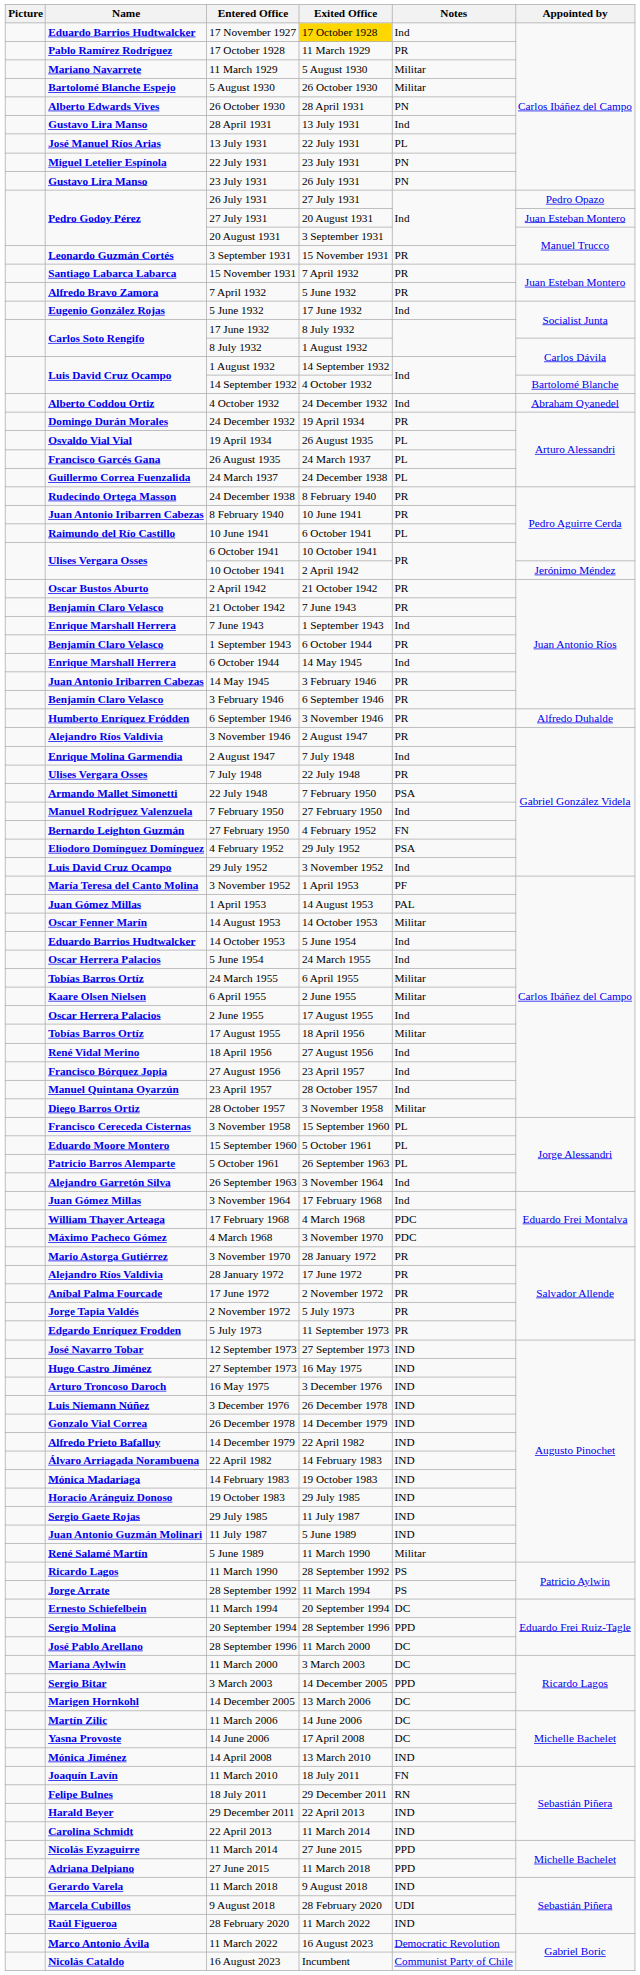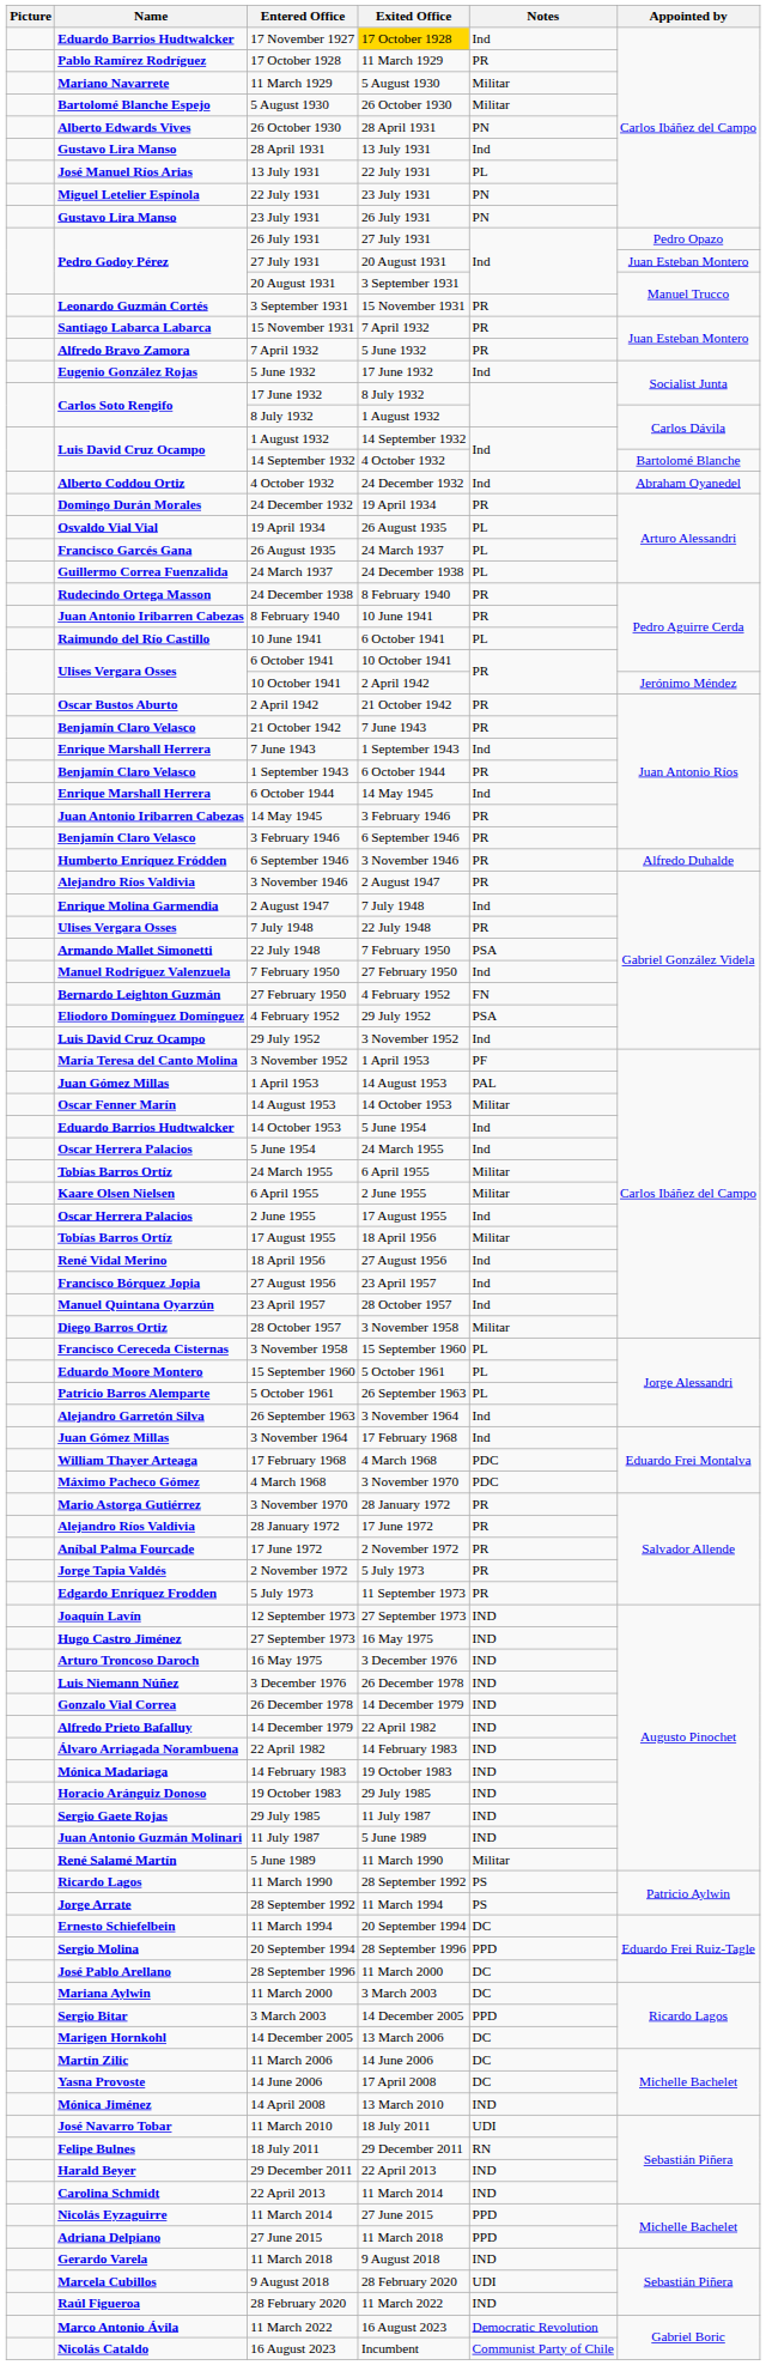 <table class="wikitable" style="margin:1em auto; font-size:95%;">
 <tr>
 <th>Picture</th>
 <th>Name</th>
 <th>Entered Office</th>
 <th>Exited Office</th>
 <th>Notes</th>
 <th>Appointed by</th>
 </tr>
 <tr>
 <td></td>
 <td><strong><a href='#'>Eduardo Barrios Hudtwalcker</a></strong></td>
 <td>17 November 1927</td>
 <td style="background: gold;">17 October 1928</td>
 <td>Ind</td>
 <td rowspan=9 align=center><a href='#'>Carlos Ibáñez del Campo</a></td>
 </tr>
 <tr>
 <td></td>
 <td><strong><a href='#'>Pablo Ramírez Rodríguez</a></strong></td>
 <td>17 October 1928</td>
 <td>11 March 1929</td>
 <td>PR</td>
 </tr>
 <tr>
 <td></td>
 <td><strong><a href='#'>Mariano Navarrete</a></strong></td>
 <td>11 March 1929</td>
 <td>5 August 1930</td>
 <td>Militar</td>
 </tr>
 <tr>
 <td></td>
 <td><strong><a href='#'>Bartolomé Blanche Espejo</a></strong></td>
 <td>5 August 1930</td>
 <td>26 October 1930</td>
 <td>Militar</td>
 </tr>
 <tr>
 <td></td>
 <td><strong><a href='#'>Alberto Edwards Vives</a></strong></td>
 <td>26 October 1930</td>
 <td>28 April 1931</td>
 <td>PN</td>
 </tr>
 <tr>
 <td></td>
 <td><strong><a href='#'>Gustavo Lira Manso</a></strong></td>
 <td>28 April 1931</td>
 <td>13 July 1931</td>
 <td>Ind</td>
 </tr>
 <tr>
 <td></td>
 <td><strong><a href='#'>José Manuel Ríos Arias</a></strong></td>
 <td>13 July 1931</td>
 <td>22 July 1931</td>
 <td>PL</td>
 </tr>
 <tr>
 <td></td>
 <td><strong><a href='#'>Miguel Letelier Espínola</a></strong></td>
 <td>22 July 1931</td>
 <td>23 July 1931</td>
 <td>PN</td>
 </tr>
 <tr>
 <td></td>
 <td><strong><a href='#'>Gustavo Lira Manso</a></strong></td>
 <td>23 July 1931</td>
 <td>26 July 1931</td>
 <td>PN</td>
 </tr>
 <tr>
 <td rowspan=3></td>
 <td rowspan=3><strong><a href='#'>Pedro Godoy Pérez</a></strong></td>
 <td>26 July 1931</td>
 <td>27 July 1931</td>
 <td rowspan=3>Ind</td>
 <td rowspan=1 align=center><a href='#'>Pedro Opazo</a></td>
 </tr>
 <tr>
 <td>27 July 1931</td>
 <td>20 August 1931</td>
 <td rowspan=1 align=center><a href='#'>Juan Esteban Montero</a></td>
 </tr>
 <tr>
 <td>20 August 1931</td>
 <td>3 September 1931</td>
 <td rowspan=2 align=center><a href='#'>Manuel Trucco</a></td>
 </tr>
 <tr>
 <td></td>
 <td><strong><a href='#'>Leonardo Guzmán Cortés</a></strong></td>
 <td>3 September 1931</td>
 <td>15 November 1931</td>
 <td>PR</td>
 </tr>
 <tr>
 <td></td>
 <td><strong><a href='#'>Santiago Labarca Labarca</a></strong></td>
 <td>15 November 1931</td>
 <td>7 April 1932</td>
 <td>PR</td>
 <td rowspan=2 align=center><a href='#'>Juan Esteban Montero</a></td>
 </tr>
 <tr>
 <td></td>
 <td><strong><a href='#'>Alfredo Bravo Zamora</a></strong></td>
 <td>7 April 1932</td>
 <td>5 June 1932</td>
 <td>PR</td>
 </tr>
 <tr>
 <td></td>
 <td><strong><a href='#'>Eugenio González Rojas</a></strong></td>
 <td>5 June 1932</td>
 <td>17 June 1932</td>
 <td>Ind</td>
 <td rowspan=2 align=center><a href='#'>Socialist Junta</a></td>
 </tr>
 <tr>
 <td rowspan=2></td>
 <td rowspan=2><strong><a href='#'>Carlos Soto Rengifo</a></strong></td>
 <td>17 June 1932</td>
 <td>8 July 1932</td>
 <td rowspan=2></td>
 </tr>
 <tr>
 <td>8 July 1932</td>
 <td>1 August 1932</td>
 <td rowspan=2 align=center><a href='#'>Carlos Dávila</a></td>
 </tr>
 <tr>
 <td rowspan=2></td>
 <td rowspan=2><strong><a href='#'>Luis David Cruz Ocampo</a></strong></td>
 <td>1 August 1932</td>
 <td>14 September 1932</td>
 <td rowspan=2>Ind</td>
 </tr>
 <tr>
 <td>14 September 1932</td>
 <td>4 October 1932</td>
 <td rowspan=1 align=center><a href='#'>Bartolomé Blanche</a></td>
 </tr>
 <tr>
 <td></td>
 <td><strong><a href='#'>Alberto Coddou Ortiz</a></strong></td>
 <td>4 October 1932</td>
 <td>24 December 1932</td>
 <td>Ind</td>
 <td rowspan=1 align=center><a href='#'>Abraham Oyanedel</a></td>
 </tr>
 <tr>
 <td></td>
 <td><strong><a href='#'>Domingo Durán Morales</a></strong></td>
 <td>24 December 1932</td>
 <td>19 April 1934</td>
 <td>PR</td>
 <td rowspan=4 align=center><a href='#'>Arturo Alessandri</a></td>
 </tr>
 <tr>
 <td></td>
 <td><strong><a href='#'>Osvaldo Vial Vial</a></strong></td>
 <td>19 April 1934</td>
 <td>26 August 1935</td>
 <td>PL</td>
 </tr>
 <tr>
 <td></td>
 <td><strong><a href='#'>Francisco Garcés Gana</a></strong></td>
 <td>26 August 1935</td>
 <td>24 March 1937</td>
 <td>PL</td>
 </tr>
 <tr>
 <td></td>
 <td><strong><a href='#'>Guillermo Correa Fuenzalida</a></strong></td>
 <td>24 March 1937</td>
 <td>24 December 1938</td>
 <td>PL</td>
 </tr>
 <tr>
 <td></td>
 <td><strong><a href='#'>Rudecindo Ortega Masson</a></strong></td>
 <td>24 December 1938</td>
 <td>8 February 1940</td>
 <td>PR</td>
 <td rowspan=4 align=center><a href='#'>Pedro Aguirre Cerda</a></td>
 </tr>
 <tr>
 <td></td>
 <td><strong><a href='#'>Juan Antonio Iribarren Cabezas</a></strong></td>
 <td>8 February 1940</td>
 <td>10 June 1941</td>
 <td>PR</td>
 </tr>
 <tr>
 <td></td>
 <td><strong><a href='#'>Raimundo del Río Castillo</a></strong></td>
 <td>10 June 1941</td>
 <td>6 October 1941</td>
 <td>PL</td>
 </tr>
 <tr>
 <td rowspan=2></td>
 <td rowspan=2><strong><a href='#'>Ulises Vergara Osses</a></strong></td>
 <td>6 October 1941</td>
 <td>10 October 1941</td>
 <td rowspan=2>PR</td>
 </tr>
 <tr>
 <td>10 October 1941</td>
 <td>2 April 1942</td>
 <td rowspan=1 align=center><a href='#'>Jerónimo Méndez</a></td>
 </tr>
 <tr>
 <td></td>
 <td><strong><a href='#'>Oscar Bustos Aburto</a></strong></td>
 <td>2 April 1942</td>
 <td>21 October 1942</td>
 <td>PR</td>
 <td rowspan=7 align=center><a href='#'>Juan Antonio Ríos</a></td>
 </tr>
 <tr>
 <td></td>
 <td><strong><a href='#'>Benjamín Claro Velasco</a></strong></td>
 <td>21 October 1942</td>
 <td>7 June 1943</td>
 <td>PR</td>
 </tr>
 <tr>
 <td></td>
 <td><strong><a href='#'>Enrique Marshall Herrera</a></strong></td>
 <td>7 June 1943</td>
 <td>1 September 1943</td>
 <td>Ind</td>
 </tr>
 <tr>
 <td></td>
 <td><strong><a href='#'>Benjamín Claro Velasco</a></strong></td>
 <td>1 September 1943</td>
 <td>6 October 1944</td>
 <td>PR</td>
 </tr>
 <tr>
 <td></td>
 <td><strong><a href='#'>Enrique Marshall Herrera</a></strong></td>
 <td>6 October 1944</td>
 <td>14 May 1945</td>
 <td>Ind</td>
 </tr>
 <tr>
 <td></td>
 <td><strong><a href='#'>Juan Antonio Iribarren Cabezas</a></strong></td>
 <td>14 May 1945</td>
 <td>3 February 1946</td>
 <td>PR</td>
 </tr>
 <tr>
 <td></td>
 <td><strong><a href='#'>Benjamín Claro Velasco</a></strong></td>
 <td>3 February 1946</td>
 <td>6 September 1946</td>
 <td>PR</td>
 </tr>
 <tr>
 <td></td>
 <td><strong><a href='#'>Humberto Enríquez Fródden</a></strong></td>
 <td>6 September 1946</td>
 <td>3 November 1946</td>
 <td>PR</td>
 <td rowspan=1 align=center><a href='#'>Alfredo Duhalde</a></td>
 </tr>
 <tr>
 <td></td>
 <td><strong><a href='#'>Alejandro Ríos Valdivia</a></strong></td>
 <td>3 November 1946</td>
 <td>2 August 1947</td>
 <td>PR</td>
 <td rowspan=8 align=center><a href='#'>Gabriel González Videla</a></td>
 </tr>
 <tr>
 <td></td>
 <td><strong><a href='#'>Enrique Molina Garmendia</a></strong></td>
 <td>2 August 1947</td>
 <td>7 July 1948</td>
 <td>Ind</td>
 </tr>
 <tr>
 <td></td>
 <td><strong><a href='#'>Ulises Vergara Osses</a></strong></td>
 <td>7 July 1948</td>
 <td>22 July 1948</td>
 <td>PR</td>
 </tr>
 <tr>
 <td></td>
 <td><strong><a href='#'>Armando Mallet Simonetti</a></strong></td>
 <td>22 July 1948</td>
 <td>7 February 1950</td>
 <td>PSA</td>
 </tr>
 <tr>
 <td></td>
 <td><strong><a href='#'>Manuel Rodríguez Valenzuela</a></strong></td>
 <td>7 February 1950</td>
 <td>27 February 1950</td>
 <td>Ind</td>
 </tr>
 <tr>
 <td></td>
 <td><strong><a href='#'>Bernardo Leighton Guzmán</a></strong></td>
 <td>27 February 1950</td>
 <td>4 February 1952</td>
 <td>FN</td>
 </tr>
 <tr>
 <td></td>
 <td><strong><a href='#'>Eliodoro Domínguez Domínguez</a></strong></td>
 <td>4 February 1952</td>
 <td>29 July 1952</td>
 <td>PSA</td>
 </tr>
 <tr>
 <td></td>
 <td><strong><a href='#'>Luis David Cruz Ocampo</a></strong></td>
 <td>29 July 1952</td>
 <td>3 November 1952</td>
 <td>Ind</td>
 </tr>
 <tr>
 <td></td>
 <td><strong><a href='#'>María Teresa del Canto Molina</a></strong></td>
 <td>3 November 1952</td>
 <td>1 April 1953</td>
 <td>PF</td>
 <td rowspan=13 align=center><a href='#'>Carlos Ibáñez del Campo</a></td>
 </tr>
 <tr>
 <td></td>
 <td><strong><a href='#'>Juan Gómez Millas</a></strong></td>
 <td>1 April 1953</td>
 <td>14 August 1953</td>
 <td>PAL</td>
 </tr>
 <tr>
 <td></td>
 <td><strong><a href='#'>Oscar Fenner Marín</a></strong></td>
 <td>14 August 1953</td>
 <td>14 October 1953</td>
 <td>Militar</td>
 </tr>
 <tr>
 <td></td>
 <td><strong><a href='#'>Eduardo Barrios Hudtwalcker</a></strong></td>
 <td>14 October 1953</td>
 <td>5 June 1954</td>
 <td>Ind</td>
 </tr>
 <tr>
 <td></td>
 <td><strong><a href='#'>Oscar Herrera Palacios</a></strong></td>
 <td>5 June 1954</td>
 <td>24 March 1955</td>
 <td>Ind</td>
 </tr>
 <tr>
 <td></td>
 <td><strong><a href='#'>Tobías Barros Ortíz</a></strong></td>
 <td>24 March 1955</td>
 <td>6 April 1955</td>
 <td>Militar</td>
 </tr>
 <tr>
 <td></td>
 <td><strong><a href='#'>Kaare Olsen Nielsen</a></strong></td>
 <td>6 April 1955</td>
 <td>2 June 1955</td>
 <td>Militar</td>
 </tr>
 <tr>
 <td></td>
 <td><strong><a href='#'>Oscar Herrera Palacios</a></strong></td>
 <td>2 June 1955</td>
 <td>17 August 1955</td>
 <td>Ind</td>
 </tr>
 <tr>
 <td></td>
 <td><strong><a href='#'>Tobías Barros Ortíz</a></strong></td>
 <td>17 August 1955</td>
 <td>18 April 1956</td>
 <td>Militar</td>
 </tr>
 <tr>
 <td></td>
 <td><strong><a href='#'>René Vidal Merino</a></strong></td>
 <td>18 April 1956</td>
 <td>27 August 1956</td>
 <td>Ind</td>
 </tr>
 <tr>
 <td></td>
 <td><strong><a href='#'>Francisco Bórquez Jopia</a></strong></td>
 <td>27 August 1956</td>
 <td>23 April 1957</td>
 <td>Ind</td>
 </tr>
 <tr>
 <td></td>
 <td><strong><a href='#'>Manuel Quintana Oyarzún</a></strong></td>
 <td>23 April 1957</td>
 <td>28 October 1957</td>
 <td>Ind</td>
 </tr>
 <tr>
 <td></td>
 <td><strong><a href='#'>Diego Barros Ortiz</a></strong></td>
 <td>28 October 1957</td>
 <td>3 November 1958</td>
 <td>Militar</td>
 </tr>
 <tr>
 <td></td>
 <td><strong><a href='#'>Francisco Cereceda Cisternas</a></strong></td>
 <td>3 November 1958</td>
 <td>15 September 1960</td>
 <td>PL</td>
 <td rowspan=4 align=center><a href='#'>Jorge Alessandri</a></td>
 </tr>
 <tr>
 <td></td>
 <td><strong><a href='#'>Eduardo Moore Montero</a></strong></td>
 <td>15 September 1960</td>
 <td>5 October 1961</td>
 <td>PL</td>
 </tr>
 <tr>
 <td></td>
 <td><strong><a href='#'>Patricio Barros Alemparte</a></strong></td>
 <td>5 October 1961</td>
 <td>26 September 1963</td>
 <td>PL</td>
 </tr>
 <tr>
 <td></td>
 <td><strong><a href='#'>Alejandro Garretón Silva</a></strong></td>
 <td>26 September 1963</td>
 <td>3 November 1964</td>
 <td>Ind</td>
 </tr>
 <tr>
 <td></td>
 <td><strong><a href='#'>Juan Gómez Millas</a></strong></td>
 <td>3 November 1964</td>
 <td>17 February 1968</td>
 <td>Ind</td>
 <td rowspan=3 align=center><a href='#'>Eduardo Frei Montalva</a></td>
 </tr>
 <tr>
 <td></td>
 <td><strong><a href='#'>William Thayer Arteaga</a></strong></td>
 <td>17 February 1968</td>
 <td>4 March 1968</td>
 <td>PDC</td>
 </tr>
 <tr>
 <td></td>
 <td><strong><a href='#'>Máximo Pacheco Gómez</a></strong></td>
 <td>4 March 1968</td>
 <td>3 November 1970</td>
 <td>PDC</td>
 </tr>
 <tr>
 <td></td>
 <td><strong><a href='#'>Mario Astorga Gutiérrez</a></strong></td>
 <td>3 November 1970</td>
 <td>28 January 1972</td>
 <td>PR</td>
 <td rowspan=5 align=center><a href='#'>Salvador Allende</a></td>
 </tr>
 <tr>
 <td></td>
 <td><strong><a href='#'>Alejandro Ríos Valdivia</a></strong></td>
 <td>28 January 1972</td>
 <td>17 June 1972</td>
 <td>PR</td>
 </tr>
 <tr>
 <td></td>
 <td><strong><a href='#'>Aníbal Palma Fourcade</a></strong></td>
 <td>17 June 1972</td>
 <td>2 November 1972</td>
 <td>PR</td>
 </tr>
 <tr>
 <td></td>
 <td><strong><a href='#'>Jorge Tapia Valdés</a></strong></td>
 <td>2 November 1972</td>
 <td>5 July 1973</td>
 <td>PR</td>
 </tr>
 <tr>
 <td></td>
 <td><strong><a href='#'>Edgardo Enríquez Frodden</a></strong></td>
 <td>5 July 1973</td>
 <td>11 September 1973</td>
 <td>PR</td>
 </tr>
 <tr>
 <td></td>
-<td><strong><a href='#'>José Navarro Tobar</a></strong></td>
+<td><strong><a href='#'>Joaquín Lavín</a></strong></td>
 <td>12 September 1973</td>
 <td>27 September 1973</td>
 <td>IND</td>
 <td rowspan=12 align=center><a href='#'>Augusto Pinochet</a></td>
 </tr>
 <tr>
 <td></td>
 <td><strong><a href='#'>Hugo Castro Jiménez</a></strong></td>
 <td>27 September 1973</td>
 <td>16 May 1975</td>
 <td>IND</td>
 </tr>
 <tr>
 <td></td>
 <td><strong><a href='#'>Arturo Troncoso Daroch</a></strong></td>
 <td>16 May 1975</td>
 <td>3 December 1976</td>
 <td>IND</td>
 </tr>
 <tr>
 <td></td>
 <td><strong><a href='#'>Luis Niemann Núñez</a></strong></td>
 <td>3 December 1976</td>
 <td>26 December 1978</td>
 <td>IND</td>
 </tr>
 <tr>
 <td></td>
 <td><strong><a href='#'>Gonzalo Vial Correa</a></strong></td>
 <td>26 December 1978</td>
 <td>14 December 1979</td>
 <td>IND</td>
 </tr>
 <tr>
 <td></td>
 <td><strong><a href='#'>Alfredo Prieto Bafalluy</a></strong></td>
 <td>14 December 1979</td>
 <td>22 April 1982</td>
 <td>IND</td>
 </tr>
 <tr>
 <td></td>
 <td><strong><a href='#'>Álvaro Arriagada Norambuena</a></strong></td>
 <td>22 April 1982</td>
 <td>14 February 1983</td>
 <td>IND</td>
 </tr>
 <tr>
 <td></td>
 <td><strong><a href='#'>Mónica Madariaga</a></strong></td>
 <td>14 February 1983</td>
 <td>19 October 1983</td>
 <td>IND</td>
 </tr>
 <tr>
 <td></td>
 <td><strong><a href='#'>Horacio Aránguiz Donoso</a></strong></td>
 <td>19 October 1983</td>
 <td>29 July 1985</td>
 <td>IND</td>
 </tr>
 <tr>
 <td></td>
 <td><strong><a href='#'>Sergio Gaete Rojas</a></strong></td>
 <td>29 July 1985</td>
 <td>11 July 1987</td>
 <td>IND</td>
 </tr>
 <tr>
 <td></td>
 <td><strong><a href='#'>Juan Antonio Guzmán Molinari</a></strong></td>
 <td>11 July 1987</td>
 <td>5 June 1989</td>
 <td>IND</td>
 </tr>
 <tr>
 <td></td>
 <td><strong><a href='#'>René Salamé Martín</a></strong></td>
 <td>5 June 1989</td>
 <td>11 March 1990</td>
 <td>Militar</td>
 </tr>
 <tr>
 <td></td>
 <td><strong><a href='#'>Ricardo Lagos</a></strong></td>
 <td>11 March 1990</td>
 <td>28 September 1992</td>
 <td>PS</td>
 <td rowspan=2 align=center><a href='#'>Patricio Aylwin</a></td>
 </tr>
 <tr>
 <td></td>
 <td><strong><a href='#'>Jorge Arrate</a></strong></td>
 <td>28 September 1992</td>
 <td>11 March 1994</td>
 <td>PS</td>
 </tr>
 <tr>
 <td></td>
 <td><strong><a href='#'>Ernesto Schiefelbein</a></strong></td>
 <td>11 March 1994</td>
 <td>20 September 1994</td>
 <td>DC</td>
 <td rowspan=3 align=center><a href='#'>Eduardo Frei Ruiz-Tagle</a></td>
 </tr>
 <tr>
 <td></td>
 <td><strong><a href='#'>Sergio Molina</a></strong></td>
 <td>20 September 1994</td>
 <td>28 September 1996</td>
 <td>PPD</td>
 </tr>
 <tr>
 <td></td>
 <td><strong><a href='#'>José Pablo Arellano</a></strong></td>
 <td>28 September 1996</td>
 <td>11 March 2000</td>
 <td>DC</td>
 </tr>
 <tr>
 <td></td>
 <td><strong><a href='#'>Mariana Aylwin</a></strong></td>
 <td>11 March 2000</td>
 <td>3 March 2003</td>
 <td>DC</td>
 <td rowspan=3 align=center><a href='#'>Ricardo Lagos</a></td>
 </tr>
 <tr>
 <td></td>
 <td><strong><a href='#'>Sergio Bitar</a></strong></td>
 <td>3 March 2003</td>
 <td>14 December 2005</td>
 <td>PPD</td>
 </tr>
 <tr>
 <td></td>
 <td><strong><a href='#'>Marigen Hornkohl</a></strong></td>
 <td>14 December 2005</td>
 <td>13 March 2006</td>
 <td>DC</td>
 </tr>
 <tr>
 <td></td>
 <td><strong><a href='#'>Martín Zilic</a></strong></td>
 <td>11 March 2006</td>
 <td>14 June 2006</td>
 <td>DC</td>
 <td rowspan=3 align=center><a href='#'>Michelle Bachelet</a></td>
 </tr>
 <tr>
 <td></td>
 <td><strong><a href='#'>Yasna Provoste</a></strong></td>
 <td>14 June 2006</td>
 <td>17 April 2008</td>
 <td>DC</td>
 </tr>
 <tr>
 <td></td>
 <td><strong><a href='#'>Mónica Jiménez</a></strong></td>
 <td>14 April 2008</td>
 <td>13 March 2010</td>
 <td>IND</td>
 </tr>
 <tr>
 <td></td>
-<td><strong><a href='#'>Joaquín Lavín</a></strong></td>
+<td><strong><a href='#'>José Navarro Tobar</a></strong></td>
 <td>11 March 2010</td>
 <td>18 July 2011</td>
-<td>FN</td>
+<td>UDI</td>
 <td rowspan=4 align=center><a href='#'>Sebastián Piñera</a></td>
 </tr>
 <tr>
 <td></td>
 <td><strong><a href='#'>Felipe Bulnes</a></strong></td>
 <td>18 July 2011</td>
 <td>29 December 2011</td>
 <td>RN</td>
 </tr>
 <tr>
 <td></td>
 <td><strong><a href='#'>Harald Beyer</a></strong></td>
 <td>29 December 2011</td>
 <td>22 April 2013</td>
 <td>IND</td>
 </tr>
 <tr>
 <td></td>
 <td><strong><a href='#'>Carolina Schmidt</a></strong></td>
 <td>22 April 2013</td>
 <td>11 March 2014</td>
 <td>IND</td>
 </tr>
 <tr>
 <td></td>
 <td><strong><a href='#'>Nicolás Eyzaguirre</a></strong></td>
 <td>11 March 2014</td>
 <td>27 June 2015</td>
 <td>PPD</td>
 <td rowspan=2 align=center><a href='#'>Michelle Bachelet</a></td>
 </tr>
 <tr>
 <td></td>
 <td><strong><a href='#'>Adriana Delpiano</a></strong></td>
 <td>27 June 2015</td>
 <td>11 March 2018</td>
 <td>PPD</td>
 </tr>
 <tr>
 <td></td>
 <td><strong><a href='#'>Gerardo Varela</a></strong></td>
 <td>11 March 2018</td>
 <td>9 August 2018</td>
 <td>IND</td>
 <td rowspan=3 align=center><a href='#'>Sebastián Piñera</a></td>
 </tr>
 <tr>
 <td></td>
 <td><strong><a href='#'>Marcela Cubillos</a></strong></td>
 <td>9 August 2018</td>
 <td>28 February 2020</td>
 <td>UDI</td>
 </tr>
 <tr>
 <td></td>
 <td><strong><a href='#'>Raúl Figueroa</a></strong></td>
 <td>28 February 2020</td>
 <td>11 March 2022</td>
 <td>IND</td>
 </tr>
 <tr>
 <td></td>
 <td><strong><a href='#'>Marco Antonio Ávila</a></strong></td>
 <td>11 March 2022</td>
 <td>16 August 2023</td>
 <td><a href='#'>Democratic Revolution</a></td>
 <td rowspan=2 align=center><a href='#'>Gabriel Boric</a></td>
 </tr>
 <tr>
 <td></td>
 <td><strong><a href='#'>Nicolás Cataldo</a></strong></td>
 <td>16 August 2023</td>
 <td>Incumbent</td>
 <td><a href='#'>Communist Party of Chile</a></td>
 </tr>
 </table>
